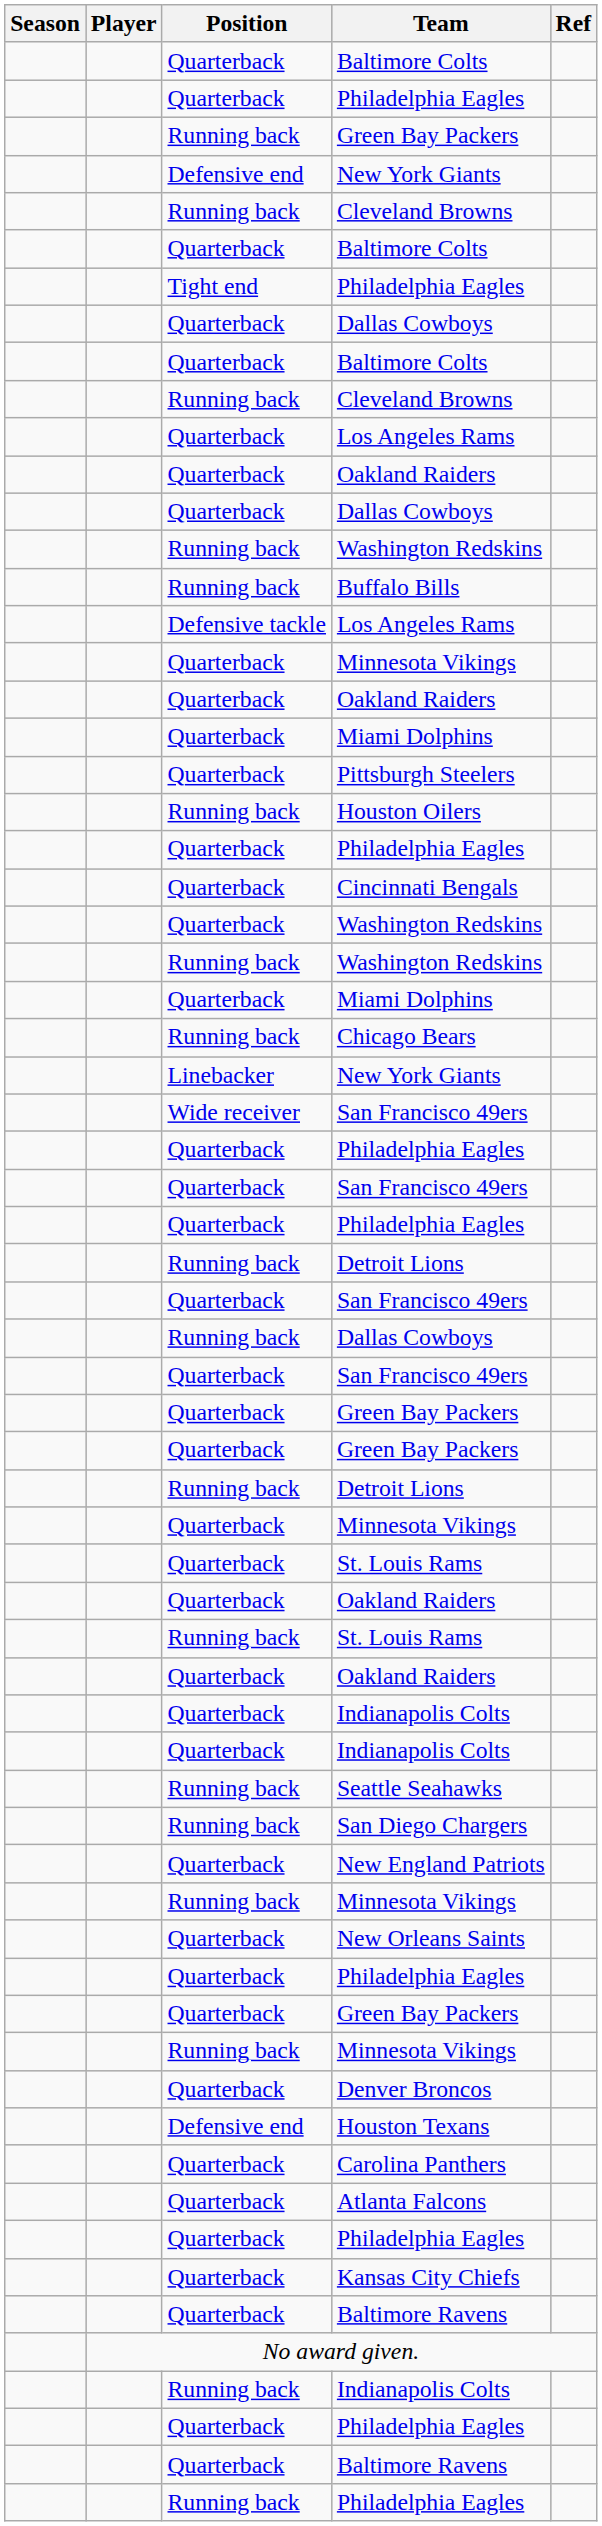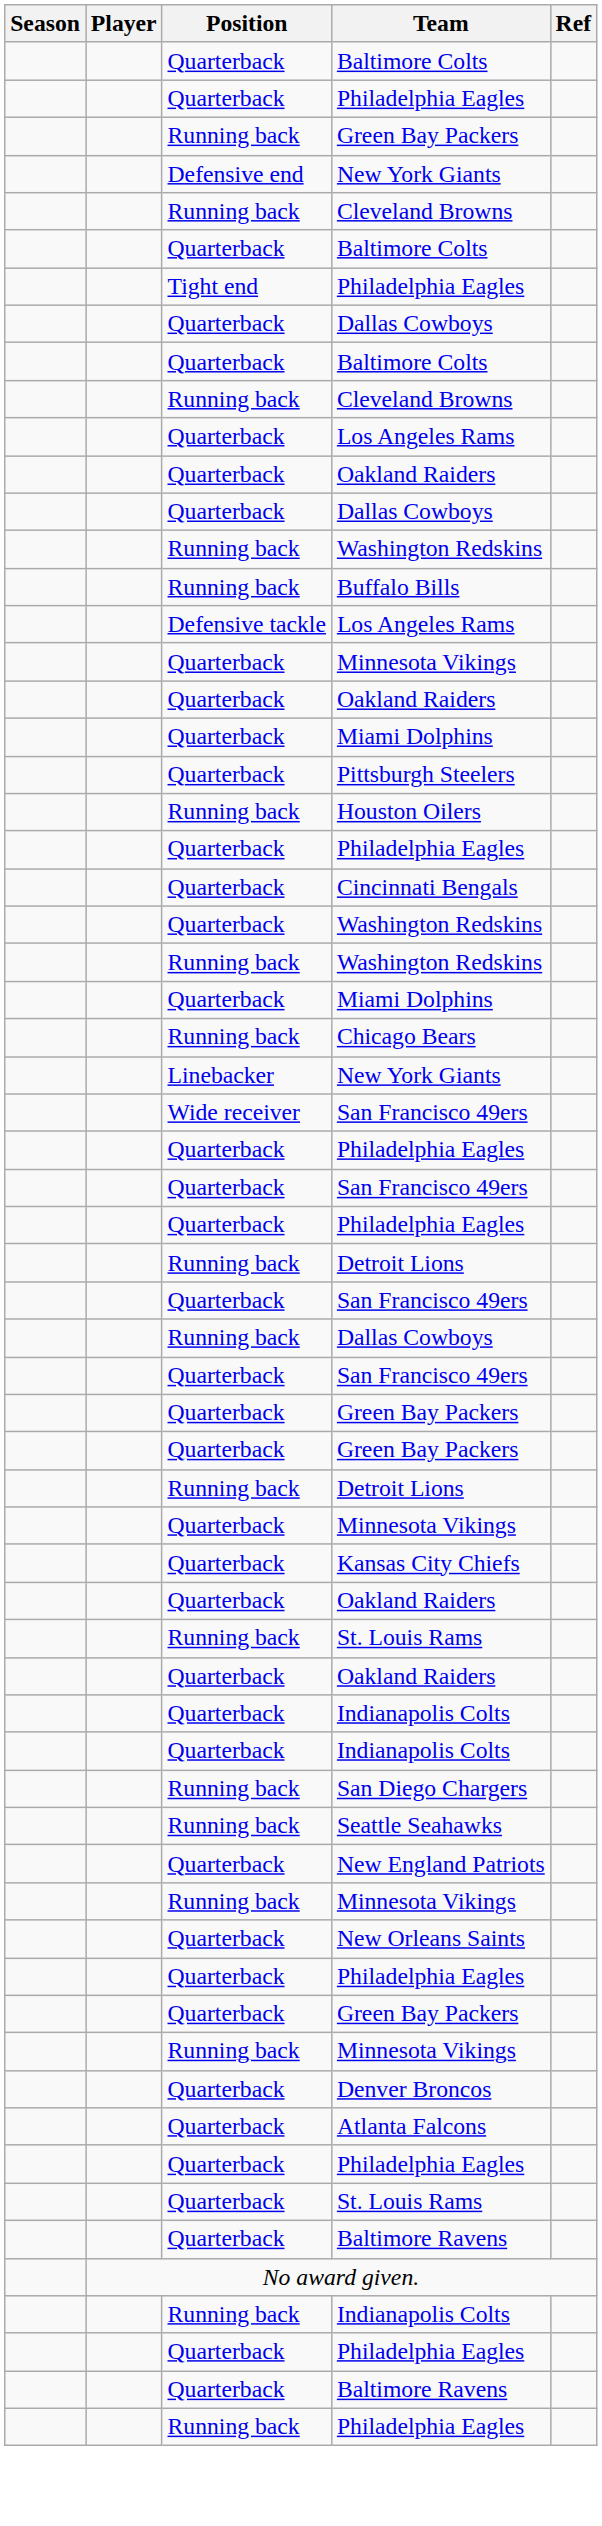 <table class="wikitable sortable">
 <tr>
 <th>Season</th>
 <th>Player</th>
 <th>Position</th>
 <th>Team</th>
 <th>Ref</th>
 </tr>
 <tr>
 <td></td>
 <td></td>
 <td><a href='#'>Quarterback</a></td>
 <td><a href='#'>Baltimore Colts</a></td>
 <td></td>
 </tr>
 <tr>
 <td></td>
 <td></td>
 <td><a href='#'>Quarterback</a></td>
 <td><a href='#'>Philadelphia Eagles</a></td>
 <td></td>
 </tr>
 <tr>
 <td></td>
 <td></td>
 <td><a href='#'>Running back</a></td>
 <td><a href='#'>Green Bay Packers</a></td>
 <td></td>
 </tr>
 <tr>
 <td></td>
 <td></td>
 <td><a href='#'>Defensive end</a></td>
 <td><a href='#'>New York Giants</a></td>
 <td></td>
 </tr>
 <tr>
 <td></td>
 <td></td>
 <td><a href='#'>Running back</a></td>
 <td><a href='#'>Cleveland Browns</a></td>
 <td></td>
 </tr>
 <tr>
 <td></td>
 <td> </td>
 <td><a href='#'>Quarterback</a></td>
 <td><a href='#'>Baltimore Colts</a></td>
 <td></td>
 </tr>
 <tr>
 <td></td>
 <td></td>
 <td><a href='#'>Tight end</a></td>
 <td><a href='#'>Philadelphia Eagles</a></td>
 <td></td>
 </tr>
 <tr>
 <td></td>
 <td></td>
 <td><a href='#'>Quarterback</a></td>
 <td><a href='#'>Dallas Cowboys</a></td>
 <td></td>
 </tr>
 <tr>
 <td></td>
 <td> </td>
 <td><a href='#'>Quarterback</a></td>
 <td><a href='#'>Baltimore Colts</a></td>
 <td></td>
 </tr>
 <tr>
 <td></td>
 <td></td>
 <td><a href='#'>Running back</a></td>
 <td><a href='#'>Cleveland Browns</a></td>
 <td></td>
 </tr>
 <tr>
 <td></td>
 <td></td>
 <td><a href='#'>Quarterback</a></td>
 <td><a href='#'>Los Angeles Rams</a></td>
 <td></td>
 </tr>
 <tr>
 <td></td>
 <td></td>
 <td><a href='#'>Quarterback</a></td>
 <td><a href='#'>Oakland Raiders</a></td>
 <td></td>
 </tr>
 <tr>
 <td></td>
 <td></td>
 <td><a href='#'>Quarterback</a></td>
 <td><a href='#'>Dallas Cowboys</a></td>
 <td></td>
 </tr>
 <tr>
 <td></td>
 <td></td>
 <td><a href='#'>Running back</a></td>
 <td><a href='#'>Washington Redskins</a></td>
 <td></td>
 </tr>
 <tr>
 <td></td>
 <td></td>
 <td><a href='#'>Running back</a></td>
 <td><a href='#'>Buffalo Bills</a></td>
 <td></td>
 </tr>
 <tr>
 <td></td>
 <td></td>
 <td><a href='#'>Defensive tackle</a></td>
 <td><a href='#'>Los Angeles Rams</a></td>
 <td></td>
 </tr>
 <tr>
 <td></td>
 <td></td>
 <td><a href='#'>Quarterback</a></td>
 <td><a href='#'>Minnesota Vikings</a></td>
 <td></td>
 </tr>
 <tr>
 <td></td>
 <td></td>
 <td><a href='#'>Quarterback</a></td>
 <td><a href='#'>Oakland Raiders</a></td>
 <td></td>
 </tr>
 <tr>
 <td></td>
 <td></td>
 <td><a href='#'>Quarterback</a></td>
 <td><a href='#'>Miami Dolphins</a></td>
 <td></td>
 </tr>
 <tr>
 <td></td>
 <td></td>
 <td><a href='#'>Quarterback</a></td>
 <td><a href='#'>Pittsburgh Steelers</a></td>
 <td></td>
 </tr>
 <tr>
 <td></td>
 <td></td>
 <td><a href='#'>Running back</a></td>
 <td><a href='#'>Houston Oilers</a></td>
 <td></td>
 </tr>
 <tr>
 <td></td>
 <td></td>
 <td><a href='#'>Quarterback</a></td>
 <td><a href='#'>Philadelphia Eagles</a></td>
 <td></td>
 </tr>
 <tr>
 <td></td>
 <td></td>
 <td><a href='#'>Quarterback</a></td>
 <td><a href='#'>Cincinnati Bengals</a></td>
 <td></td>
 </tr>
 <tr>
 <td></td>
 <td></td>
 <td><a href='#'>Quarterback</a></td>
 <td><a href='#'>Washington Redskins</a></td>
 <td></td>
 </tr>
 <tr>
 <td></td>
 <td></td>
 <td><a href='#'>Running back</a></td>
 <td><a href='#'>Washington Redskins</a></td>
 <td></td>
 </tr>
 <tr>
 <td></td>
 <td></td>
 <td><a href='#'>Quarterback</a></td>
 <td><a href='#'>Miami Dolphins</a></td>
 <td></td>
 </tr>
 <tr>
 <td></td>
 <td></td>
 <td><a href='#'>Running back</a></td>
 <td><a href='#'>Chicago Bears</a></td>
 <td></td>
 </tr>
 <tr>
 <td></td>
 <td></td>
 <td><a href='#'>Linebacker</a></td>
 <td><a href='#'>New York Giants</a></td>
 <td></td>
 </tr>
 <tr>
 <td></td>
 <td></td>
 <td><a href='#'>Wide receiver</a></td>
 <td><a href='#'>San Francisco 49ers</a></td>
 <td></td>
 </tr>
 <tr>
 <td></td>
 <td></td>
 <td><a href='#'>Quarterback</a></td>
 <td><a href='#'>Philadelphia Eagles</a></td>
 <td></td>
 </tr>
 <tr>
 <td></td>
 <td></td>
 <td><a href='#'>Quarterback</a></td>
 <td><a href='#'>San Francisco 49ers</a></td>
 <td></td>
 </tr>
 <tr>
 <td></td>
 <td> </td>
 <td><a href='#'>Quarterback</a></td>
 <td><a href='#'>Philadelphia Eagles</a></td>
 <td></td>
 </tr>
 <tr>
 <td></td>
 <td></td>
 <td><a href='#'>Running back</a></td>
 <td><a href='#'>Detroit Lions</a></td>
 <td></td>
 </tr>
 <tr>
 <td></td>
 <td></td>
 <td><a href='#'>Quarterback</a></td>
 <td><a href='#'>San Francisco 49ers</a></td>
 <td></td>
 </tr>
 <tr>
 <td></td>
 <td></td>
 <td><a href='#'>Running back</a></td>
 <td><a href='#'>Dallas Cowboys</a></td>
 <td></td>
 </tr>
 <tr>
 <td></td>
 <td> </td>
 <td><a href='#'>Quarterback</a></td>
 <td><a href='#'>San Francisco 49ers</a></td>
 <td></td>
 </tr>
 <tr>
 <td></td>
 <td></td>
 <td><a href='#'>Quarterback</a></td>
 <td><a href='#'>Green Bay Packers</a></td>
 <td></td>
 </tr>
 <tr>
 <td></td>
 <td> </td>
 <td><a href='#'>Quarterback</a></td>
 <td><a href='#'>Green Bay Packers</a></td>
 <td></td>
 </tr>
 <tr>
 <td></td>
 <td> </td>
 <td><a href='#'>Running back</a></td>
 <td><a href='#'>Detroit Lions</a></td>
 <td></td>
 </tr>
 <tr>
 <td></td>
 <td> </td>
 <td><a href='#'>Quarterback</a></td>
 <td><a href='#'>Minnesota Vikings</a></td>
 <td></td>
 </tr>
 <tr>
 <td></td>
 <td></td>
 <td><a href='#'>Quarterback</a></td>
-<td><a href='#'>St. Louis Rams</a></td>
+<td><a href='#'>Kansas City Chiefs</a></td>
 <td></td>
 </tr>
 <tr>
 <td></td>
 <td></td>
 <td><a href='#'>Quarterback</a></td>
 <td><a href='#'>Oakland Raiders</a></td>
 <td></td>
 </tr>
 <tr>
 <td></td>
 <td></td>
 <td><a href='#'>Running back</a></td>
 <td><a href='#'>St. Louis Rams</a></td>
 <td></td>
 </tr>
 <tr>
 <td></td>
 <td> </td>
 <td><a href='#'>Quarterback</a></td>
 <td><a href='#'>Oakland Raiders</a></td>
 <td></td>
 </tr>
 <tr>
 <td></td>
 <td></td>
 <td><a href='#'>Quarterback</a></td>
 <td><a href='#'>Indianapolis Colts</a></td>
 <td></td>
 </tr>
 <tr>
 <td></td>
 <td> </td>
 <td><a href='#'>Quarterback</a></td>
 <td><a href='#'>Indianapolis Colts</a></td>
 <td></td>
 </tr>
 <tr>
 <td></td>
 <td></td>
 <td><a href='#'>Running back</a></td>
-<td><a href='#'>Seattle Seahawks</a></td>
+<td><a href='#'>San Diego Chargers</a></td>
 <td></td>
 </tr>
 <tr>
 <td></td>
 <td></td>
 <td><a href='#'>Running back</a></td>
-<td><a href='#'>San Diego Chargers</a></td>
+<td><a href='#'>Seattle Seahawks</a></td>
 <td></td>
 </tr>
 <tr>
 <td></td>
 <td></td>
 <td><a href='#'>Quarterback</a></td>
 <td><a href='#'>New England Patriots</a></td>
 <td></td>
 </tr>
 <tr>
 <td></td>
 <td></td>
 <td><a href='#'>Running back</a></td>
 <td><a href='#'>Minnesota Vikings</a></td>
 <td></td>
 </tr>
 <tr>
 <td></td>
 <td></td>
 <td><a href='#'>Quarterback</a></td>
 <td><a href='#'>New Orleans Saints</a></td>
 <td></td>
 </tr>
 <tr>
 <td></td>
 <td></td>
 <td><a href='#'>Quarterback</a></td>
 <td><a href='#'>Philadelphia Eagles</a></td>
 <td></td>
 </tr>
 <tr>
 <td></td>
 <td></td>
 <td><a href='#'>Quarterback</a></td>
 <td><a href='#'>Green Bay Packers</a></td>
 <td></td>
 </tr>
 <tr>
 <td></td>
 <td> </td>
 <td><a href='#'>Running back</a></td>
 <td><a href='#'>Minnesota Vikings</a></td>
 <td></td>
 </tr>
 <tr>
 <td></td>
 <td> </td>
 <td><a href='#'>Quarterback</a></td>
 <td><a href='#'>Denver Broncos</a></td>
 <td></td>
 </tr>
 <tr>
 <td></td>
 <td></td>
-<td><a href='#'>Defensive end</a></td>
-<td><a href='#'>Houston Texans</a></td>
-<td></td>
-</tr>
-<tr>
-<td></td>
-<td></td>
-<td><a href='#'>Quarterback</a></td>
-<td><a href='#'>Carolina Panthers</a></td>
-<td></td>
-</tr>
-<tr>
-<td></td>
-<td></td>
 <td><a href='#'>Quarterback</a></td>
 <td><a href='#'>Atlanta Falcons</a></td>
 <td></td>
 </tr>
 <tr>
 <td></td>
 <td></td>
 <td><a href='#'>Quarterback</a></td>
 <td><a href='#'>Philadelphia Eagles</a></td>
 <td></td>
 </tr>
 <tr>
 <td></td>
 <td></td>
 <td><a href='#'>Quarterback</a></td>
-<td><a href='#'>Kansas City Chiefs</a></td>
+<td><a href='#'>St. Louis Rams</a></td>
 <td></td>
 </tr>
 <tr>
 <td></td>
 <td></td>
 <td><a href='#'>Quarterback</a></td>
 <td><a href='#'>Baltimore Ravens</a></td>
 <td></td>
 </tr>
 <tr>
 <td></td>
 <td colspan="4" align=center><em>No award given.</em></td>
 </tr>
 <tr>
 <td></td>
 <td></td>
 <td><a href='#'>Running back</a></td>
 <td><a href='#'>Indianapolis Colts</a></td>
 <td></td>
 </tr>
 <tr>
 <td></td>
 <td></td>
 <td><a href='#'>Quarterback</a></td>
 <td><a href='#'>Philadelphia Eagles</a></td>
 <td></td>
 </tr>
 <tr>
 <td></td>
 <td> </td>
 <td><a href='#'>Quarterback</a></td>
 <td><a href='#'>Baltimore Ravens</a></td>
 <td></td>
 </tr>
 <tr>
 <td></td>
 <td></td>
 <td><a href='#'>Running back</a></td>
 <td><a href='#'>Philadelphia Eagles</a></td>
 <td></td>
 </tr>
 </table>
